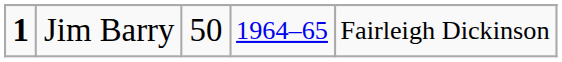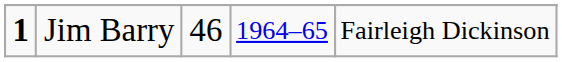 <table class="wikitable">
 <tr>
 </tr>
 <tr>
 <td><strong>1</strong></td>
 <td>Jim Barry</td>
-<td>50</td>
+<td>46</td>
 <td style="font-size:80%;"><a href='#'>1964–65</a></td>
 <td style="font-size:80%;">Fairleigh Dickinson</td>
 </tr>
 </table>
